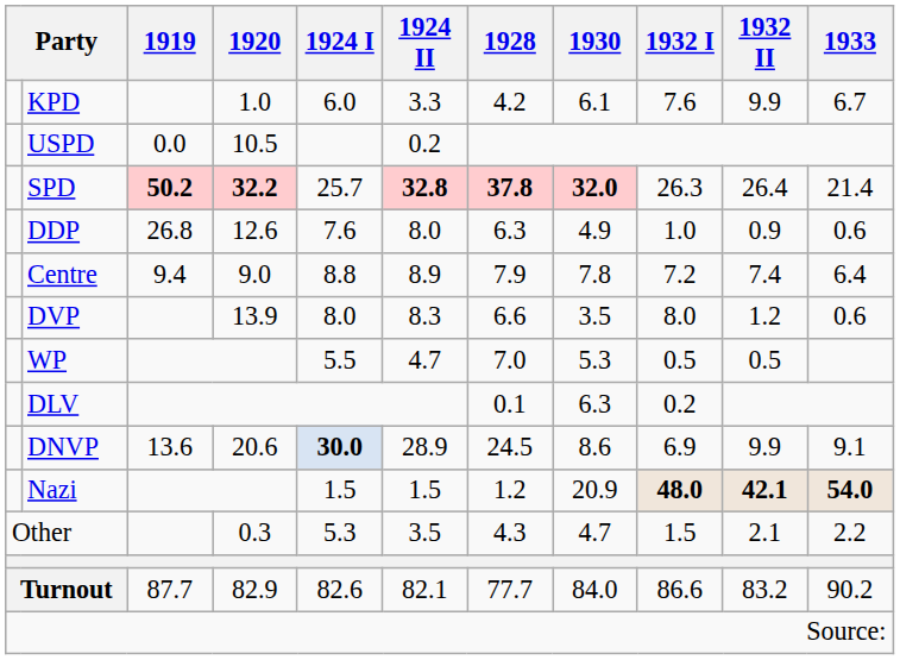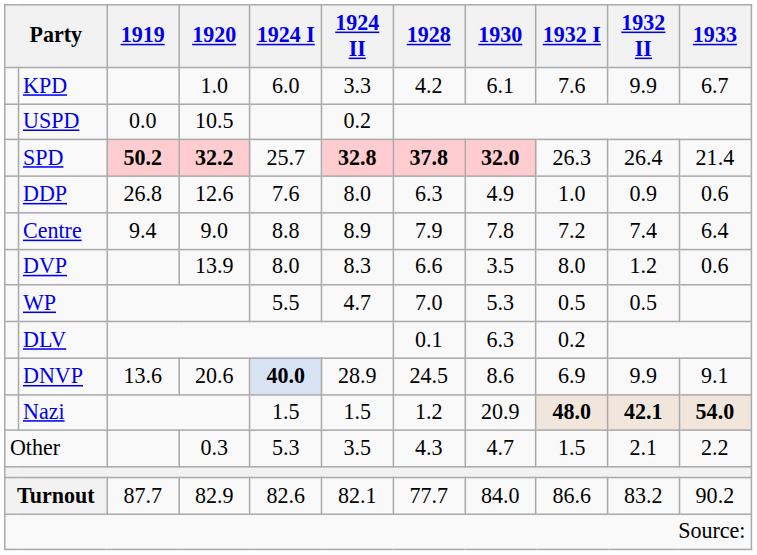 <table class=wikitable style="font-size:90%; text-align:center">
 <tr>
 <th style="width:60px" colspan=2>Party</th>
 <th style="width:40px"><a href='#'>1919</a></th>
 <th style="width:40px"><a href='#'>1920</a></th>
 <th style="width:40px"><a href='#'>1924 I</a></th>
 <th style="width:40px"><a href='#'>1924 II</a></th>
 <th style="width:40px"><a href='#'>1928</a></th>
 <th style="width:40px"><a href='#'>1930</a></th>
 <th style="width:40px"><a href='#'>1932 I</a></th>
 <th style="width:40px"><a href='#'>1932 II</a></th>
 <th style="width:40px"><a href='#'>1933</a></th>
 </tr>
 <tr>
 <td bgcolor=></td>
 <td align=left><a href='#'>KPD</a></td>
 <td></td>
 <td>1.0</td>
 <td>6.0</td>
 <td>3.3</td>
 <td>4.2</td>
 <td>6.1</td>
 <td>7.6</td>
 <td>9.9</td>
 <td>6.7</td>
 </tr>
 <tr>
 <td bgcolor=></td>
 <td align=left><a href='#'>USPD</a></td>
 <td>0.0</td>
 <td>10.5</td>
 <td></td>
 <td>0.2</td>
 </tr>
 <tr>
 <td bgcolor=></td>
 <td align=left><a href='#'>SPD</a></td>
 <td bgcolor=#FFCCCF><strong>50.2</strong></td>
 <td bgcolor=#FFCCCF><strong>32.2</strong></td>
 <td>25.7</td>
 <td bgcolor=#FFCCCF><strong>32.8</strong></td>
 <td bgcolor=#FFCCCF><strong>37.8</strong></td>
 <td bgcolor=#FFCCCF><strong>32.0</strong></td>
 <td>26.3</td>
 <td>26.4</td>
 <td>21.4</td>
 </tr>
 <tr>
 <td bgcolor=></td>
 <td align=left><a href='#'>DDP</a></td>
 <td>26.8</td>
 <td>12.6</td>
 <td>7.6</td>
 <td>8.0</td>
 <td>6.3</td>
 <td>4.9</td>
 <td>1.0</td>
 <td>0.9</td>
 <td>0.6</td>
 </tr>
 <tr>
 <td bgcolor=></td>
 <td align=left><a href='#'>Centre</a></td>
 <td>9.4</td>
 <td>9.0</td>
 <td>8.8</td>
 <td>8.9</td>
 <td>7.9</td>
 <td>7.8</td>
 <td>7.2</td>
 <td>7.4</td>
 <td>6.4</td>
 </tr>
 <tr>
 <td bgcolor=></td>
 <td align=left><a href='#'>DVP</a></td>
 <td></td>
 <td>13.9</td>
 <td>8.0</td>
 <td>8.3</td>
 <td>6.6</td>
 <td>3.5</td>
 <td>8.0</td>
 <td>1.2</td>
 <td>0.6</td>
 </tr>
 <tr>
 <td bgcolor=></td>
 <td align=left><a href='#'>WP</a></td>
 <td colspan=2></td>
 <td>5.5</td>
 <td>4.7</td>
 <td>7.0</td>
 <td>5.3</td>
 <td>0.5</td>
 <td>0.5</td>
 <td></td>
 </tr>
 <tr>
 <td bgcolor=></td>
 <td align=left><a href='#'>DLV</a></td>
 <td colspan=4></td>
 <td>0.1</td>
 <td>6.3</td>
 <td>0.2</td>
 </tr>
 <tr>
 <td bgcolor=></td>
 <td align=left><a href='#'>DNVP</a></td>
 <td>13.6</td>
 <td>20.6</td>
-<td bgcolor=#D8E4F3><strong>30.0</strong></td>
+<td bgcolor=#D8E4F3><strong>40.0</strong></td>
 <td>28.9</td>
 <td>24.5</td>
 <td>8.6</td>
 <td>6.9</td>
 <td>9.9</td>
 <td>9.1</td>
 </tr>
 <tr>
 <td bgcolor=></td>
 <td align=left><a href='#'>Nazi</a></td>
 <td colspan=2></td>
 <td>1.5</td>
 <td>1.5</td>
 <td>1.2</td>
 <td>20.9</td>
 <td bgcolor=#F0E6DB><strong>48.0</strong></td>
 <td bgcolor=#F0E6DB><strong>42.1</strong></td>
 <td bgcolor=#F0E6DB><strong>54.0</strong></td>
 </tr>
 <tr>
 <td colspan=2 align=left>Other</td>
 <td></td>
 <td>0.3</td>
 <td>5.3</td>
 <td>3.5</td>
 <td>4.3</td>
 <td>4.7</td>
 <td>1.5</td>
 <td>2.1</td>
 <td>2.2</td>
 </tr>
 <tr>
 <th colspan=11></th>
 </tr>
 <tr>
 <th colspan=2 align=left>Turnout</th>
 <td>87.7</td>
 <td>82.9</td>
 <td>82.6</td>
 <td>82.1</td>
 <td>77.7</td>
 <td>84.0</td>
 <td>86.6</td>
 <td>83.2</td>
 <td>90.2</td>
 </tr>
 <tr>
 <td colspan=11 align=right>Source: </td>
 </tr>
 </table>
